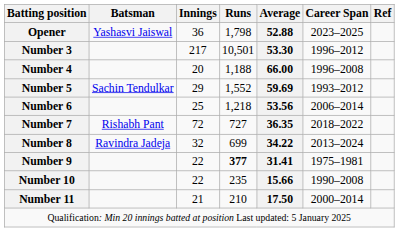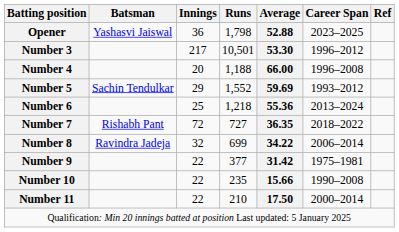 <table class="wikitable sortable" style="text-align:center;">
 <tr>
 <th scope="col">Batting position</th>
 <th scope="col">Batsman</th>
 <th scope="col">Innings</th>
 <th scope="col">Runs</th>
 <th scope="col">Average</th>
 <th scope="col">Career Span</th>
 <th scope="col">Ref</th>
 </tr>
 <tr>
 <th scope="row">Opener</th>
 <td><a href='#'>Yashasvi Jaiswal</a></td>
 <td>36</td>
 <td>1,798</td>
 <th>52.88</th>
 <td>2023–2025</td>
 <td></td>
 </tr>
 <tr>
 <th scope="row">Number 3</th>
 <td></td>
 <td>217</td>
 <td>10,501</td>
 <th>53.30</th>
 <td>1996–2012</td>
 <td></td>
 </tr>
 <tr>
 <th scope="row">Number 4</th>
 <td></td>
 <td>20</td>
 <td>1,188</td>
 <th>66.00</th>
 <td>1996–2008</td>
 <td></td>
 </tr>
 <tr>
 <th scope="row">Number 5</th>
 <td><a href='#'>Sachin Tendulkar</a></td>
 <td>29</td>
 <td>1,552</td>
 <th>59.69</th>
 <td>1993–2012</td>
 <td></td>
 </tr>
 <tr>
 <th scope="row">Number 6</th>
 <td></td>
 <td>25</td>
 <td>1,218</td>
-<th>53.56</th>
-<td>2006–2014</td>
+<th>55.36</th>
+<td>2013–2024</td>
 <td></td>
 </tr>
 <tr>
 <th scope="row">Number 7</th>
 <td><a href='#'>Rishabh Pant</a></td>
 <td>72</td>
 <td>727</td>
 <th>36.35</th>
 <td>2018–2022</td>
 <td></td>
 </tr>
 <tr>
 <th scope="row">Number 8</th>
 <td><a href='#'>Ravindra Jadeja</a></td>
 <td>32</td>
 <td>699</td>
 <th>34.22</th>
-<td>2013–2024</td>
+<td>2006–2014</td>
 <td></td>
 </tr>
 <tr>
 <th scope="row">Number 9</th>
 <td></td>
 <td>22</td>
-<td><strong>377</strong></td>
-<th>31.41</th>
+<td>377</td>
+<th>31.42</th>
 <td>1975–1981</td>
 <td></td>
 </tr>
 <tr>
 <th scope="row">Number 10</th>
 <td></td>
 <td>22</td>
 <td>235</td>
 <th>15.66</th>
 <td>1990–2008</td>
 <td></td>
 </tr>
 <tr>
 <th scope="row">Number 11</th>
 <td></td>
-<td>21</td>
+<td>22</td>
 <td>210</td>
 <th>17.50</th>
 <td>2000–2014</td>
 <td></td>
 </tr>
 <tr>
 <td colspan=7><small>Qualification<em>: Min 20 innings batted at position</em> Last updated: 5 January 2025</small></td>
 </tr>
 </table>
